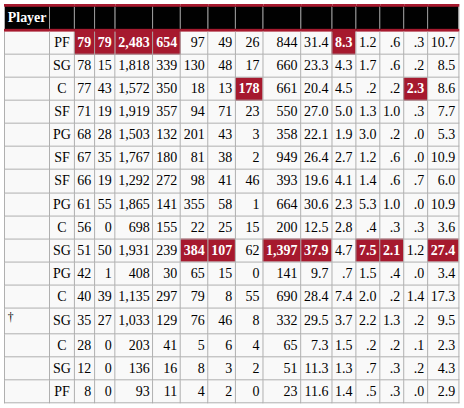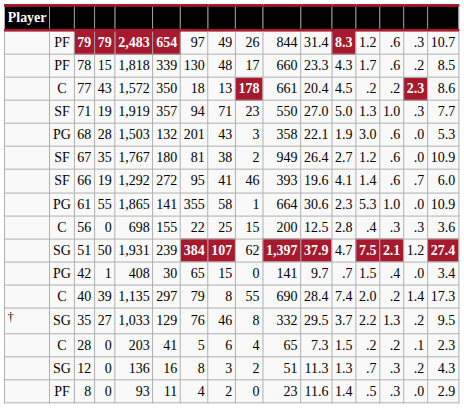 <table class="wikitable sortable" style="font-size: 95%; text-align:right;">
 <tr>
 <th style="background:#010101; color:#FFFFFF; border-top:#A6192E 3px solid; border-bottom:#A6192E 3px solid;">Player</th>
 <th style="background:#010101; color:#FFFFFF; border-top:#A6192E 3px solid; border-bottom:#A6192E 3px solid;"></th>
 <th style="background:#010101; color:#FFFFFF; border-top:#A6192E 3px solid; border-bottom:#A6192E 3px solid;"></th>
 <th style="background:#010101; color:#FFFFFF; border-top:#A6192E 3px solid; border-bottom:#A6192E 3px solid;"></th>
 <th style="background:#010101; color:#FFFFFF; border-top:#A6192E 3px solid; border-bottom:#A6192E 3px solid;"></th>
 <th style="background:#010101; color:#FFFFFF; border-top:#A6192E 3px solid; border-bottom:#A6192E 3px solid;"></th>
 <th style="background:#010101; color:#FFFFFF; border-top:#A6192E 3px solid; border-bottom:#A6192E 3px solid;"></th>
 <th style="background:#010101; color:#FFFFFF; border-top:#A6192E 3px solid; border-bottom:#A6192E 3px solid;"></th>
 <th style="background:#010101; color:#FFFFFF; border-top:#A6192E 3px solid; border-bottom:#A6192E 3px solid;"></th>
 <th style="background:#010101; color:#FFFFFF; border-top:#A6192E 3px solid; border-bottom:#A6192E 3px solid;"></th>
 <th style="background:#010101; color:#FFFFFF; border-top:#A6192E 3px solid; border-bottom:#A6192E 3px solid;"></th>
 <th style="background:#010101; color:#FFFFFF; border-top:#A6192E 3px solid; border-bottom:#A6192E 3px solid;"></th>
 <th style="background:#010101; color:#FFFFFF; border-top:#A6192E 3px solid; border-bottom:#A6192E 3px solid;"></th>
 <th style="background:#010101; color:#FFFFFF; border-top:#A6192E 3px solid; border-bottom:#A6192E 3px solid;"></th>
 <th style="background:#010101; color:#FFFFFF; border-top:#A6192E 3px solid; border-bottom:#A6192E 3px solid;"></th>
 <th style="background:#010101; color:#FFFFFF; border-top:#A6192E 3px solid; border-bottom:#A6192E 3px solid;"></th>
 </tr>
 <tr>
 <td style="text-align:left;"></td>
 <td style="text-align:center;">PF</td>
 <td style="background:#A6192E; color:#FFFFFF;"><strong>79</strong></td>
 <td style="background:#A6192E; color:#FFFFFF;"><strong>79</strong></td>
 <td style="background:#A6192E; color:#FFFFFF;"><strong>2,483</strong></td>
 <td style="background:#A6192E; color:#FFFFFF;"><strong>654</strong></td>
 <td>97</td>
 <td>49</td>
 <td>26</td>
 <td>844</td>
 <td>31.4</td>
 <td style="background:#A6192E; color:#FFFFFF;"><strong>8.3</strong></td>
 <td>1.2</td>
 <td>.6</td>
 <td>.3</td>
 <td>10.7</td>
 </tr>
 <tr>
 <td style="text-align:left;"></td>
-<td style="text-align:center;">SG</td>
+<td style="text-align:center;">PF</td>
 <td>78</td>
 <td>15</td>
 <td>1,818</td>
 <td>339</td>
 <td>130</td>
 <td>48</td>
 <td>17</td>
 <td>660</td>
 <td>23.3</td>
 <td>4.3</td>
 <td>1.7</td>
 <td>.6</td>
 <td>.2</td>
 <td>8.5</td>
 </tr>
 <tr>
 <td style="text-align:left;"></td>
 <td style="text-align:center;">C</td>
 <td>77</td>
 <td>43</td>
 <td>1,572</td>
 <td>350</td>
 <td>18</td>
 <td>13</td>
 <td style="background:#A6192E; color:#FFFFFF;"><strong>178</strong></td>
 <td>661</td>
 <td>20.4</td>
 <td>4.5</td>
 <td>.2</td>
 <td>.2</td>
 <td style="background:#A6192E; color:#FFFFFF;"><strong>2.3</strong></td>
 <td>8.6</td>
 </tr>
 <tr>
 <td style="text-align:left;"></td>
 <td style="text-align:center;">SF</td>
 <td>71</td>
 <td>19</td>
 <td>1,919</td>
 <td>357</td>
 <td>94</td>
 <td>71</td>
 <td>23</td>
 <td>550</td>
 <td>27.0</td>
 <td>5.0</td>
 <td>1.3</td>
 <td>1.0</td>
 <td>.3</td>
 <td>7.7</td>
 </tr>
 <tr>
 <td style="text-align:left;"></td>
 <td style="text-align:center;">PG</td>
 <td>68</td>
 <td>28</td>
 <td>1,503</td>
 <td>132</td>
 <td>201</td>
 <td>43</td>
 <td>3</td>
 <td>358</td>
 <td>22.1</td>
 <td>1.9</td>
 <td>3.0</td>
-<td>.2</td>
+<td>.6</td>
 <td>.0</td>
 <td>5.3</td>
 </tr>
 <tr>
 <td style="text-align:left;"></td>
 <td style="text-align:center;">SF</td>
 <td>67</td>
 <td>35</td>
 <td>1,767</td>
 <td>180</td>
 <td>81</td>
 <td>38</td>
 <td>2</td>
 <td>949</td>
 <td>26.4</td>
 <td>2.7</td>
 <td>1.2</td>
 <td>.6</td>
 <td>.0</td>
 <td>10.9</td>
 </tr>
 <tr>
 <td style="text-align:left;"></td>
 <td style="text-align:center;">SF</td>
 <td>66</td>
 <td>19</td>
 <td>1,292</td>
 <td>272</td>
-<td>98</td>
+<td>95</td>
 <td>41</td>
 <td>46</td>
 <td>393</td>
 <td>19.6</td>
 <td>4.1</td>
 <td>1.4</td>
 <td>.6</td>
 <td>.7</td>
 <td>6.0</td>
 </tr>
 <tr>
 <td style="text-align:left;"></td>
 <td style="text-align:center;">PG</td>
 <td>61</td>
 <td>55</td>
 <td>1,865</td>
 <td>141</td>
 <td>355</td>
 <td>58</td>
 <td>1</td>
 <td>664</td>
 <td>30.6</td>
 <td>2.3</td>
 <td>5.3</td>
 <td>1.0</td>
 <td>.0</td>
 <td>10.9</td>
 </tr>
 <tr>
 <td style="text-align:left;"></td>
 <td style="text-align:center;">C</td>
 <td>56</td>
 <td>0</td>
 <td>698</td>
 <td>155</td>
 <td>22</td>
 <td>25</td>
 <td>15</td>
 <td>200</td>
 <td>12.5</td>
 <td>2.8</td>
 <td>.4</td>
 <td>.3</td>
 <td>.3</td>
 <td>3.6</td>
 </tr>
 <tr>
 <td style="text-align:left;"></td>
 <td style="text-align:center;">SG</td>
 <td>51</td>
 <td>50</td>
 <td>1,931</td>
 <td>239</td>
 <td style="background:#A6192E; color:#FFFFFF;"><strong>384</strong></td>
 <td style="background:#A6192E; color:#FFFFFF;"><strong>107</strong></td>
 <td>62</td>
 <td style="background:#A6192E; color:#FFFFFF;"><strong>1,397</strong></td>
 <td style="background:#A6192E; color:#FFFFFF;"><strong>37.9</strong></td>
 <td>4.7</td>
 <td style="background:#A6192E; color:#FFFFFF;"><strong>7.5</strong></td>
 <td style="background:#A6192E; color:#FFFFFF;"><strong>2.1</strong></td>
 <td>1.2</td>
 <td style="background:#A6192E; color:#FFFFFF;"><strong>27.4</strong></td>
 </tr>
 <tr>
 <td style="text-align:left;"></td>
 <td style="text-align:center;">PG</td>
 <td>42</td>
 <td>1</td>
 <td>408</td>
 <td>30</td>
 <td>65</td>
 <td>15</td>
 <td>0</td>
 <td>141</td>
 <td>9.7</td>
 <td>.7</td>
 <td>1.5</td>
 <td>.4</td>
 <td>.0</td>
 <td>3.4</td>
 </tr>
 <tr>
 <td style="text-align:left;"></td>
 <td style="text-align:center;">C</td>
 <td>40</td>
 <td>39</td>
 <td>1,135</td>
 <td>297</td>
 <td>79</td>
 <td>8</td>
 <td>55</td>
 <td>690</td>
 <td>28.4</td>
 <td>7.4</td>
 <td>2.0</td>
 <td>.2</td>
 <td>1.4</td>
 <td>17.3</td>
 </tr>
 <tr>
 <td style="text-align:left;"><sup>†</sup></td>
 <td style="text-align:center;">SG</td>
 <td>35</td>
 <td>27</td>
 <td>1,033</td>
 <td>129</td>
 <td>76</td>
 <td>46</td>
 <td>8</td>
 <td>332</td>
 <td>29.5</td>
 <td>3.7</td>
 <td>2.2</td>
 <td>1.3</td>
 <td>.2</td>
 <td>9.5</td>
 </tr>
 <tr>
 <td style="text-align:left;"></td>
 <td style="text-align:center;">C</td>
 <td>28</td>
 <td>0</td>
 <td>203</td>
 <td>41</td>
 <td>5</td>
 <td>6</td>
 <td>4</td>
 <td>65</td>
 <td>7.3</td>
 <td>1.5</td>
 <td>.2</td>
 <td>.2</td>
 <td>.1</td>
 <td>2.3</td>
 </tr>
 <tr>
 <td style="text-align:left;"></td>
 <td style="text-align:center;">SG</td>
 <td>12</td>
 <td>0</td>
 <td>136</td>
 <td>16</td>
 <td>8</td>
 <td>3</td>
 <td>2</td>
 <td>51</td>
 <td>11.3</td>
 <td>1.3</td>
 <td>.7</td>
 <td>.3</td>
 <td>.2</td>
 <td>4.3</td>
 </tr>
 <tr>
 <td style="text-align:left;"></td>
 <td style="text-align:center;">PF</td>
 <td>8</td>
 <td>0</td>
 <td>93</td>
 <td>11</td>
 <td>4</td>
 <td>2</td>
 <td>0</td>
 <td>23</td>
 <td>11.6</td>
 <td>1.4</td>
 <td>.5</td>
 <td>.3</td>
 <td>.0</td>
 <td>2.9</td>
 </tr>
 </table>
